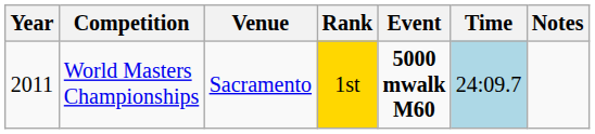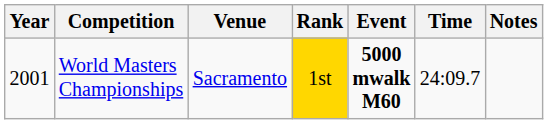 <table class="wikitable" width=55% style="font-size:90%; text-align:center;">
 <tr>
 <th>Year</th>
 <th>Competition</th>
 <th>Venue</th>
 <th>Rank</th>
 <th>Event</th>
 <th>Time</th>
 <th>Notes</th>
 </tr>
 <tr>
-<td>2011</td>
+<td>2001</td>
 <td align=left><a href='#'>World Masters Championships</a></td>
 <td align=left> <a href='#'>Sacramento</a></td>
 <td bgcolor=gold>1st</td>
 <td><strong>5000 mwalk M60</strong></td>
-<td style="background: lightblue;">24:09.7</td>
+<td>24:09.7</td>
 <td></td>
 </tr>
 </table>
